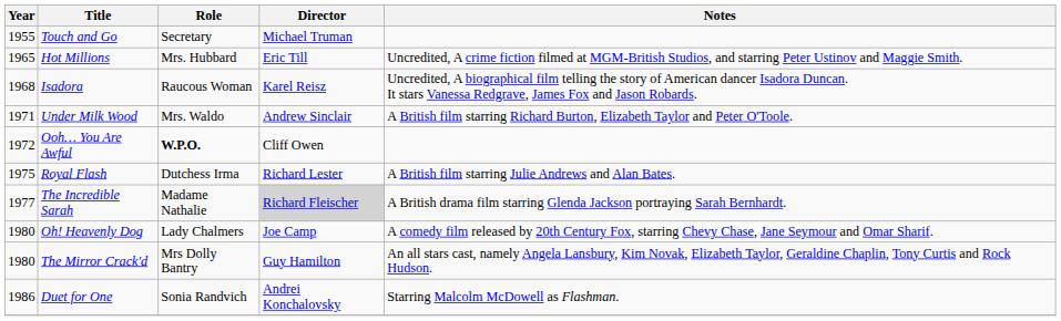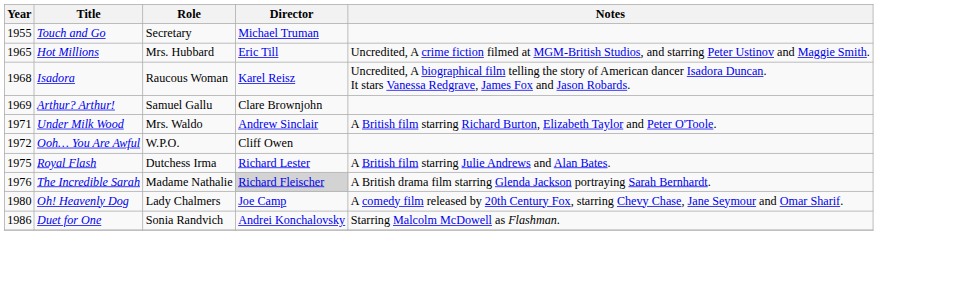 <table class="wikitable sortable">
 <tr>
 <th>Year</th>
 <th>Title</th>
 <th>Role</th>
 <th>Director</th>
 <th>Notes</th>
 </tr>
 <tr>
 <td>1955</td>
 <td><em><a href='#'>Touch and Go</a></em></td>
 <td>Secretary</td>
 <td><a href='#'>Michael Truman</a></td>
 <td></td>
 </tr>
 <tr>
 <td>1965</td>
 <td><em><a href='#'>Hot Millions</a></em></td>
 <td>Mrs. Hubbard</td>
 <td><a href='#'>Eric Till</a></td>
 <td>Uncredited, A <a href='#'>crime fiction</a> filmed at <a href='#'>MGM-British Studios</a>, and starring <a href='#'>Peter Ustinov</a> and <a href='#'>Maggie Smith</a>.</td>
 </tr>
 <tr>
 <td>1968</td>
 <td><em><a href='#'>Isadora</a></em></td>
 <td>Raucous Woman</td>
 <td><a href='#'>Karel Reisz</a></td>
 <td>Uncredited, A <a href='#'>biographical film</a> telling the story of American dancer <a href='#'>Isadora Duncan</a>. <br>It stars <a href='#'>Vanessa Redgrave</a>, <a href='#'>James Fox</a> and <a href='#'>Jason Robards</a>.</td>
 </tr>
 <tr>
+<td>1969</td>
+<td><em><a href='#'>Arthur? Arthur!</a></em></td>
+<td>Samuel Gallu</td>
+<td>Clare Brownjohn</td>
+<td></td>
+</tr>
+<tr>
 <td>1971</td>
 <td><em><a href='#'>Under Milk Wood</a></em></td>
 <td>Mrs. Waldo</td>
 <td><a href='#'>Andrew Sinclair</a></td>
 <td>A <a href='#'>British film</a> starring <a href='#'>Richard Burton</a>, <a href='#'>Elizabeth Taylor</a> and <a href='#'>Peter O'Toole</a>.</td>
 </tr>
 <tr>
 <td>1972</td>
 <td><em><a href='#'>Ooh… You Are Awful</a></em></td>
-<td><strong>W.P.O.</strong></td>
+<td>W.P.O.</td>
 <td>Cliff Owen</td>
 <td></td>
 </tr>
 <tr>
 <td>1975</td>
 <td><em><a href='#'>Royal Flash</a></em></td>
 <td>Dutchess Irma</td>
 <td><a href='#'>Richard Lester</a></td>
 <td>A <a href='#'>British film</a> starring <a href='#'>Julie Andrews</a> and <a href='#'>Alan Bates</a>.</td>
 </tr>
 <tr>
-<td>1977</td>
+<td>1976</td>
 <td><em><a href='#'>The Incredible Sarah</a></em></td>
 <td>Madame Nathalie</td>
 <td style="background: lightgrey;"><a href='#'>Richard Fleischer</a></td>
 <td>A British drama film starring <a href='#'>Glenda Jackson</a> portraying <a href='#'>Sarah Bernhardt</a>.</td>
 </tr>
 <tr>
 <td>1980</td>
 <td><em><a href='#'>Oh! Heavenly Dog</a></em></td>
 <td>Lady Chalmers</td>
 <td><a href='#'>Joe Camp</a></td>
 <td>A <a href='#'>comedy film</a> released by <a href='#'>20th Century Fox</a>, starring <a href='#'>Chevy Chase</a>, <a href='#'>Jane Seymour</a> and <a href='#'>Omar Sharif</a>.</td>
 </tr>
 <tr>
-<td>1980</td>
-<td><em><a href='#'>The Mirror Crack'd</a></em></td>
-<td>Mrs Dolly Bantry</td>
-<td><a href='#'>Guy Hamilton</a></td>
-<td>An all stars cast, namely <a href='#'>Angela Lansbury</a>, <a href='#'>Kim Novak</a>, <a href='#'>Elizabeth Taylor</a>, <a href='#'>Geraldine Chaplin</a>, <a href='#'>Tony Curtis</a> and <a href='#'>Rock Hudson</a>.</td>
-</tr>
-<tr>
 <td>1986</td>
 <td><em><a href='#'>Duet for One</a></em></td>
 <td>Sonia Randvich</td>
 <td><a href='#'>Andrei Konchalovsky</a></td>
 <td>Starring <a href='#'>Malcolm McDowell</a> as <em>Flashman</em>.</td>
 </tr>
 <tr>
 </tr>
 </table>
